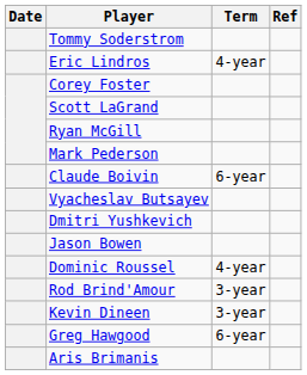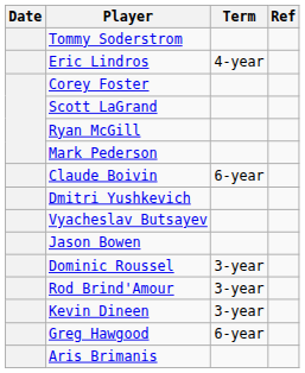 <table class="wikitable plainrowheaders">
 <tr>
 <th>Date</th>
 <th>Player</th>
 <th>Term</th>
 <th>Ref</th>
 </tr>
 <tr>
 <th scope="row"></th>
 <td><a href='#'>Tommy Soderstrom</a></td>
 <td></td>
 <td></td>
 </tr>
 <tr>
 <th scope="row"></th>
 <td><a href='#'>Eric Lindros</a></td>
 <td>4-year</td>
 <td></td>
 </tr>
 <tr>
 <th scope="row" rowspan="4"></th>
 <td><a href='#'>Corey Foster</a></td>
 <td></td>
 <td></td>
 </tr>
 <tr>
 <td><a href='#'>Scott LaGrand</a></td>
 <td></td>
 <td></td>
 </tr>
 <tr>
 <td><a href='#'>Ryan McGill</a></td>
 <td></td>
 <td></td>
 </tr>
 <tr>
 <td><a href='#'>Mark Pederson</a></td>
 <td></td>
 <td></td>
 </tr>
 <tr>
 <th scope="row"></th>
 <td><a href='#'>Claude Boivin</a></td>
 <td>6-year</td>
 <td></td>
 </tr>
 <tr>
 <th scope="row"></th>
-<td><a href='#'>Vyacheslav Butsayev</a></td>
+<td><a href='#'>Dmitri Yushkevich</a></td>
 <td></td>
 <td></td>
 </tr>
 <tr>
 <th scope="row"></th>
-<td><a href='#'>Dmitri Yushkevich</a></td>
+<td><a href='#'>Vyacheslav Butsayev</a></td>
 <td></td>
 <td></td>
 </tr>
 <tr>
 <th scope="row"></th>
 <td><a href='#'>Jason Bowen</a></td>
 <td></td>
 <td></td>
 </tr>
 <tr>
 <th scope="row"></th>
 <td><a href='#'>Dominic Roussel</a></td>
-<td>4-year</td>
+<td>3-year</td>
 <td></td>
 </tr>
 <tr>
 <th scope="row"></th>
 <td><a href='#'>Rod Brind'Amour</a></td>
 <td>3-year</td>
 <td></td>
 </tr>
 <tr>
 <th scope="row"></th>
 <td><a href='#'>Kevin Dineen</a></td>
 <td>3-year</td>
 <td></td>
 </tr>
 <tr>
 <th scope="row"></th>
 <td><a href='#'>Greg Hawgood</a></td>
 <td>6-year</td>
 <td></td>
 </tr>
 <tr>
 <th scope="row"></th>
 <td><a href='#'>Aris Brimanis</a></td>
 <td></td>
 <td></td>
 </tr>
 </table>
